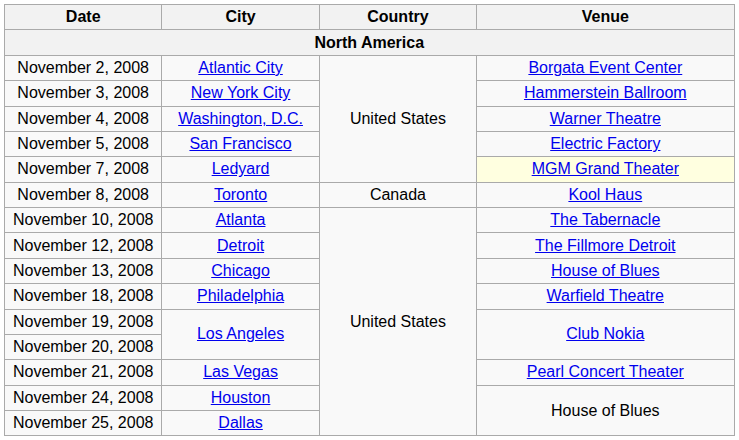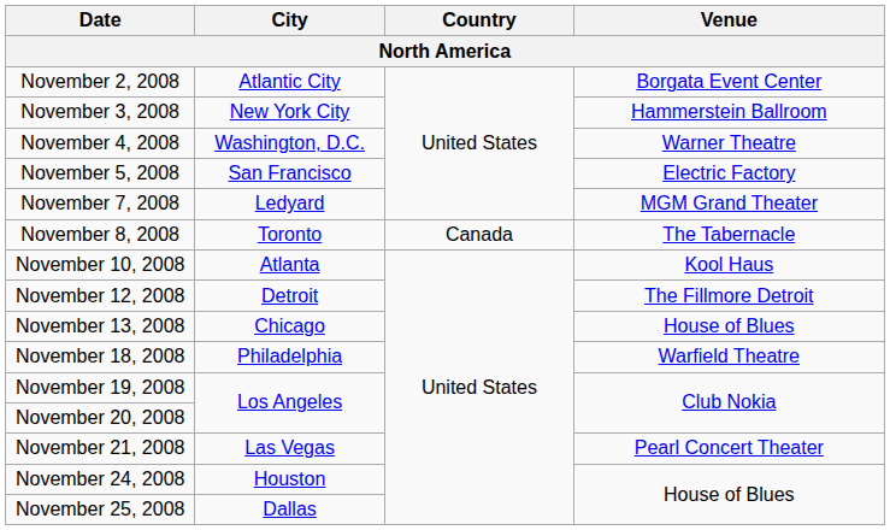 <table class="wikitable" style="text-align:center;">
 <tr>
 <th style="width:150px;">Date</th>
 <th style="width:150px;">City</th>
 <th style="width:150px;">Country</th>
 <th style="width:250px;">Venue</th>
 </tr>
 <tr>
 <th colspan="4">North America</th>
 </tr>
 <tr>
 <td>November 2, 2008</td>
 <td><a href='#'>Atlantic City</a></td>
 <td rowspan="5">United States</td>
 <td><a href='#'>Borgata Event Center</a></td>
 </tr>
 <tr>
 <td>November 3, 2008</td>
 <td><a href='#'>New York City</a></td>
 <td><a href='#'>Hammerstein Ballroom</a></td>
 </tr>
 <tr>
 <td>November 4, 2008</td>
 <td><a href='#'>Washington, D.C.</a></td>
 <td><a href='#'>Warner Theatre</a></td>
 </tr>
 <tr>
 <td>November 5, 2008</td>
 <td><a href='#'>San Francisco</a></td>
 <td><a href='#'>Electric Factory</a></td>
 </tr>
 <tr>
 <td>November 7, 2008</td>
 <td><a href='#'>Ledyard</a></td>
-<td style="background: lightyellow;"><a href='#'>MGM Grand Theater</a></td>
+<td><a href='#'>MGM Grand Theater</a></td>
 </tr>
 <tr>
 <td>November 8, 2008</td>
 <td><a href='#'>Toronto</a></td>
 <td>Canada</td>
-<td><a href='#'>Kool Haus</a></td>
+<td><a href='#'>The Tabernacle</a></td>
 </tr>
 <tr>
 <td>November 10, 2008</td>
 <td><a href='#'>Atlanta</a></td>
 <td rowspan="10">United States</td>
-<td><a href='#'>The Tabernacle</a></td>
+<td><a href='#'>Kool Haus</a></td>
 </tr>
 <tr>
 <td>November 12, 2008</td>
 <td><a href='#'>Detroit</a></td>
 <td><a href='#'>The Fillmore Detroit</a></td>
 </tr>
 <tr>
 <td>November 13, 2008</td>
 <td><a href='#'>Chicago</a></td>
 <td><a href='#'>House of Blues</a></td>
 </tr>
 <tr>
 <td>November 18, 2008</td>
 <td><a href='#'>Philadelphia</a></td>
 <td><a href='#'>Warfield Theatre</a></td>
 </tr>
 <tr>
 <td>November 19, 2008</td>
 <td rowspan="2"><a href='#'>Los Angeles</a></td>
 <td rowspan="2"><a href='#'>Club Nokia</a></td>
 </tr>
 <tr>
 <td>November 20, 2008</td>
 </tr>
 <tr>
 <td>November 21, 2008</td>
 <td><a href='#'>Las Vegas</a></td>
 <td><a href='#'>Pearl Concert Theater</a></td>
 </tr>
 <tr>
 <td>November 24, 2008</td>
 <td><a href='#'>Houston</a></td>
 <td rowspan="2">House of Blues</td>
 </tr>
 <tr>
 <td>November 25, 2008</td>
 <td><a href='#'>Dallas</a></td>
 </tr>
 <tr>
 </tr>
 </table>
